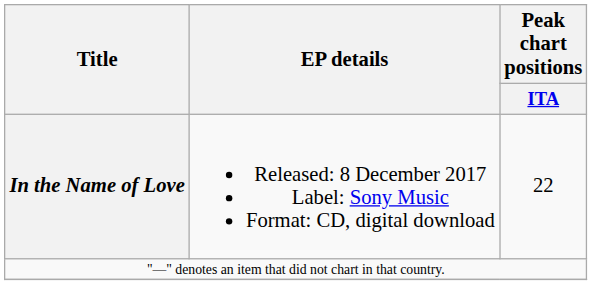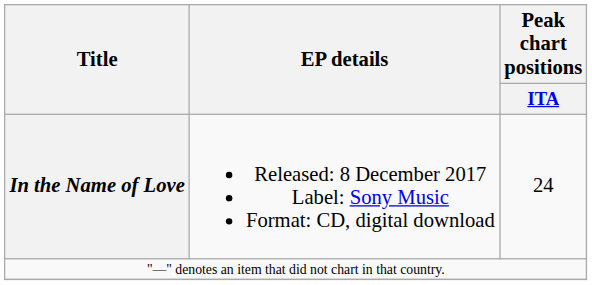 <table class="wikitable plainrowheaders" style="text-align:center;">
 <tr>
 <th scope="col" rowspan="2">Title</th>
 <th scope="col" rowspan="2">EP details</th>
 <th scope="col" colspan="1">Peak chart positions</th>
 </tr>
 <tr>
 <th scope="col" style="width:3em;font-size:90%;"><a href='#'>ITA</a><br></th>
 </tr>
 <tr>
 <th scope="row"><em>In the Name of Love</em></th>
 <td><br><ul><li>Released: 8 December 2017</li><li>Label: <a href='#'>Sony Music</a></li><li>Format: CD, digital download</li></ul></td>
-<td>22</td>
+<td>24</td>
 </tr>
 <tr>
 <td colspan="4" style="text-align:center; font-size:8pt;">"—" denotes an item that did not chart in that country.</td>
 </tr>
 <tr>
 </tr>
 </table>
